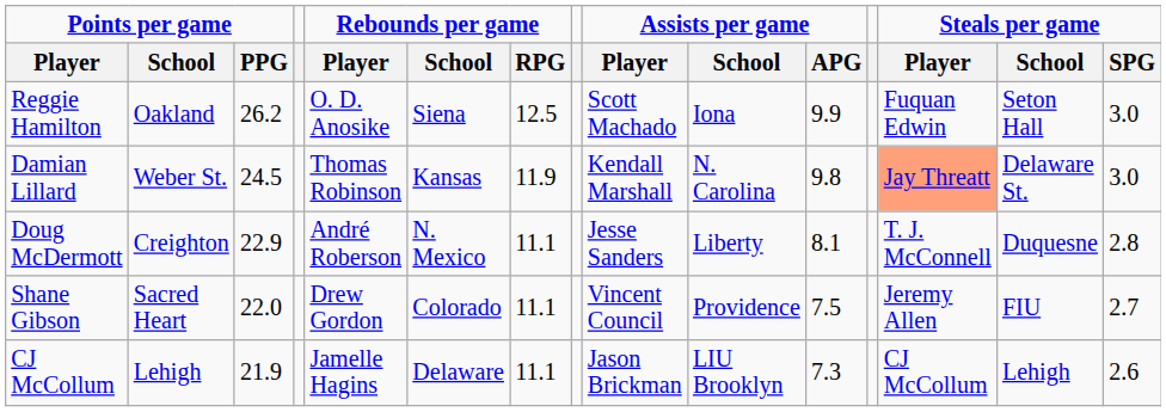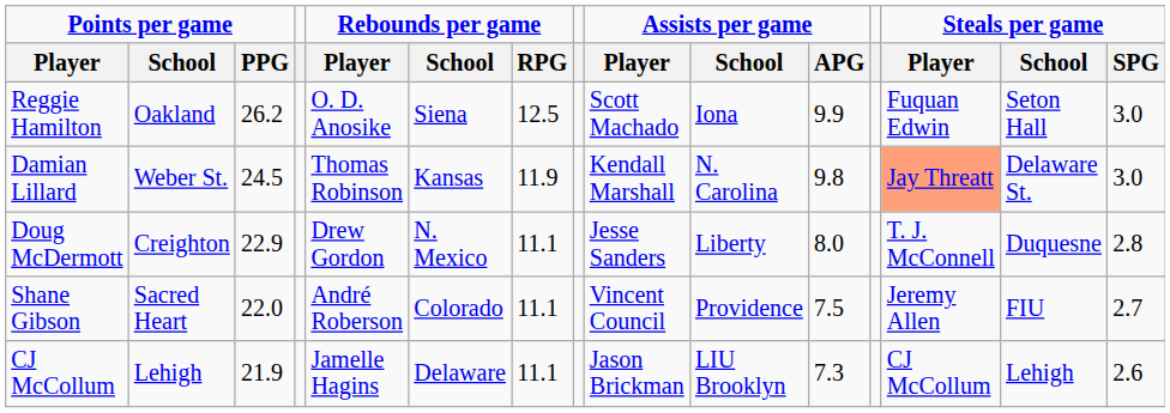 <table class="wikitable" style="text-align: left;">
 <tr>
 <td colspan=3 style="text-align:center;"><strong><a href='#'>Points per game</a></strong></td>
 <td></td>
 <td colspan=3 style="text-align:center;"><strong><a href='#'>Rebounds per game</a></strong></td>
 <td></td>
 <td colspan=3 style="text-align:center;"><strong><a href='#'>Assists per game</a></strong></td>
 <td></td>
 <td colspan=3 style="text-align:center;"><strong><a href='#'>Steals per game</a></strong></td>
 </tr>
 <tr>
 <th>Player</th>
 <th>School</th>
 <th>PPG</th>
 <th></th>
 <th>Player</th>
 <th>School</th>
 <th>RPG</th>
 <th></th>
 <th>Player</th>
 <th>School</th>
 <th>APG</th>
 <th></th>
 <th>Player</th>
 <th>School</th>
 <th>SPG</th>
 </tr>
 <tr>
 <td align="left"><a href='#'>Reggie Hamilton</a></td>
 <td><a href='#'>Oakland</a></td>
 <td>26.2</td>
 <td></td>
 <td><a href='#'>O. D. Anosike</a></td>
 <td><a href='#'>Siena</a></td>
 <td>12.5</td>
 <td></td>
 <td><a href='#'>Scott Machado</a></td>
 <td><a href='#'>Iona</a></td>
 <td>9.9</td>
 <td></td>
 <td><a href='#'>Fuquan Edwin</a></td>
 <td><a href='#'>Seton Hall</a></td>
 <td>3.0</td>
 </tr>
 <tr>
 <td align="left"><a href='#'>Damian Lillard</a></td>
 <td><a href='#'>Weber St.</a></td>
 <td>24.5</td>
 <td></td>
 <td><a href='#'>Thomas Robinson</a></td>
 <td><a href='#'>Kansas</a></td>
 <td>11.9</td>
 <td></td>
 <td><a href='#'>Kendall Marshall</a></td>
 <td><a href='#'>N. Carolina</a></td>
 <td>9.8</td>
 <td></td>
 <td style="background: lightsalmon;"><a href='#'>Jay Threatt</a></td>
 <td><a href='#'>Delaware St.</a></td>
 <td>3.0</td>
 </tr>
 <tr>
 <td align="left"><a href='#'>Doug McDermott</a></td>
 <td><a href='#'>Creighton</a></td>
 <td>22.9</td>
 <td></td>
-<td><a href='#'>André Roberson</a></td>
+<td><a href='#'>Drew Gordon</a></td>
 <td><a href='#'>N. Mexico</a></td>
 <td>11.1</td>
 <td></td>
 <td><a href='#'>Jesse Sanders</a></td>
 <td><a href='#'>Liberty</a></td>
-<td>8.1</td>
+<td>8.0</td>
 <td></td>
 <td><a href='#'>T. J. McConnell</a></td>
 <td><a href='#'>Duquesne</a></td>
 <td>2.8</td>
 </tr>
 <tr>
 <td align="left"><a href='#'>Shane Gibson</a></td>
 <td><a href='#'>Sacred Heart</a></td>
 <td>22.0</td>
 <td></td>
-<td><a href='#'>Drew Gordon</a></td>
+<td><a href='#'>André Roberson</a></td>
 <td><a href='#'>Colorado</a></td>
 <td>11.1</td>
 <td></td>
 <td><a href='#'>Vincent Council</a></td>
 <td><a href='#'>Providence</a></td>
 <td>7.5</td>
 <td></td>
 <td><a href='#'>Jeremy Allen</a></td>
 <td><a href='#'>FIU</a></td>
 <td>2.7</td>
 </tr>
 <tr>
 <td align="left"><a href='#'>CJ McCollum</a></td>
 <td><a href='#'>Lehigh</a></td>
 <td>21.9</td>
 <td></td>
 <td><a href='#'>Jamelle Hagins</a></td>
 <td><a href='#'>Delaware</a></td>
 <td>11.1</td>
 <td></td>
 <td><a href='#'>Jason Brickman</a></td>
 <td><a href='#'>LIU Brooklyn</a></td>
 <td>7.3</td>
 <td></td>
 <td><a href='#'>CJ McCollum</a></td>
 <td><a href='#'>Lehigh</a></td>
 <td>2.6</td>
 </tr>
 </table>
